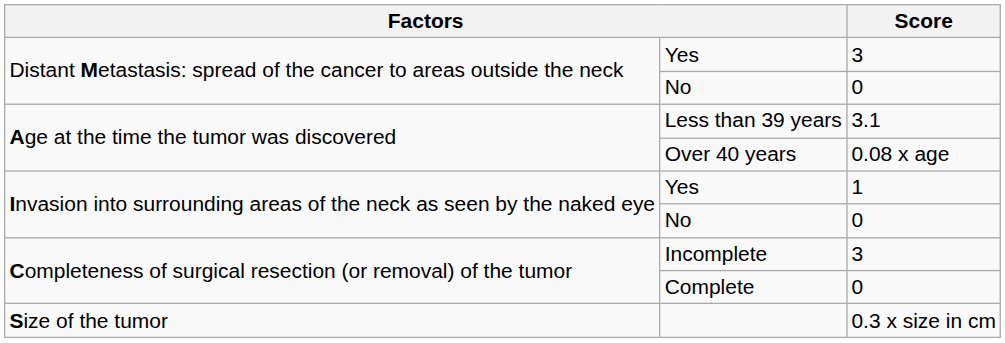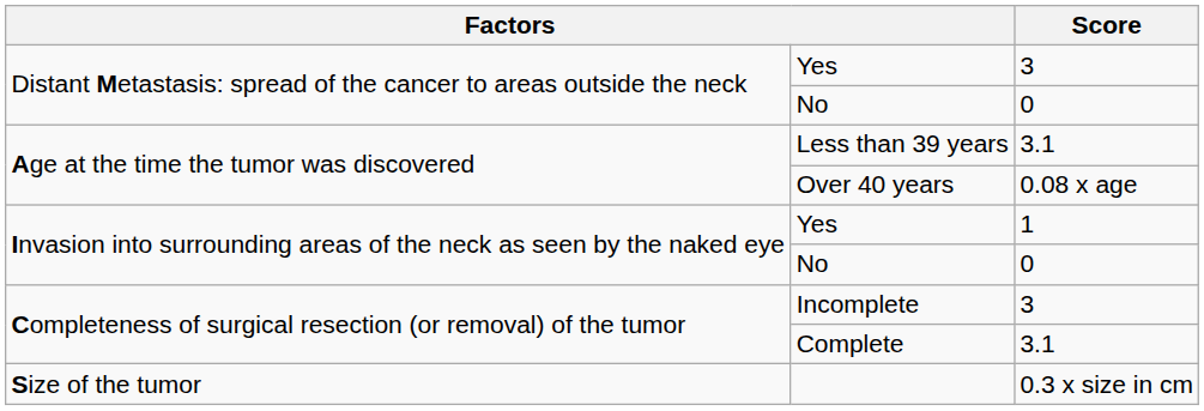 <table class="wikitable">
 <tr>
 <th colspan=2>Factors</th>
 <th>Score</th>
 </tr>
 <tr>
 <td rowspan=2>Distant <strong>M</strong>etastasis: spread of the cancer to areas outside the neck</td>
 <td>Yes</td>
 <td>3</td>
 </tr>
 <tr>
 <td>No</td>
 <td>0</td>
 </tr>
 <tr>
 <td rowspan=2><strong>A</strong>ge at the time the tumor was discovered</td>
 <td>Less than 39 years</td>
 <td>3.1</td>
 </tr>
 <tr>
 <td>Over 40 years</td>
 <td>0.08 x age</td>
 </tr>
 <tr>
 <td rowspan=2><strong>I</strong>nvasion into surrounding areas of the neck as seen by the naked eye</td>
 <td>Yes</td>
 <td>1</td>
 </tr>
 <tr>
 <td>No</td>
 <td>0</td>
 </tr>
 <tr>
 <td rowspan=2><strong>C</strong>ompleteness of surgical resection (or removal) of the tumor</td>
 <td>Incomplete</td>
 <td>3</td>
 </tr>
 <tr>
 <td>Complete</td>
-<td>0</td>
+<td>3.1</td>
 </tr>
 <tr>
 <td><strong>S</strong>ize of the tumor</td>
 <td></td>
 <td>0.3 x size in cm</td>
 </tr>
 </table>
